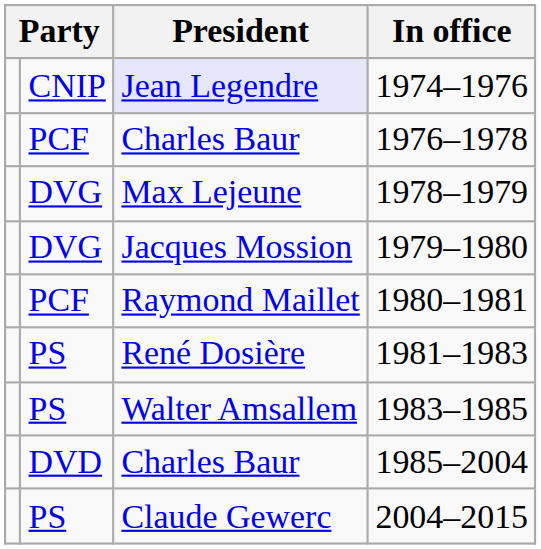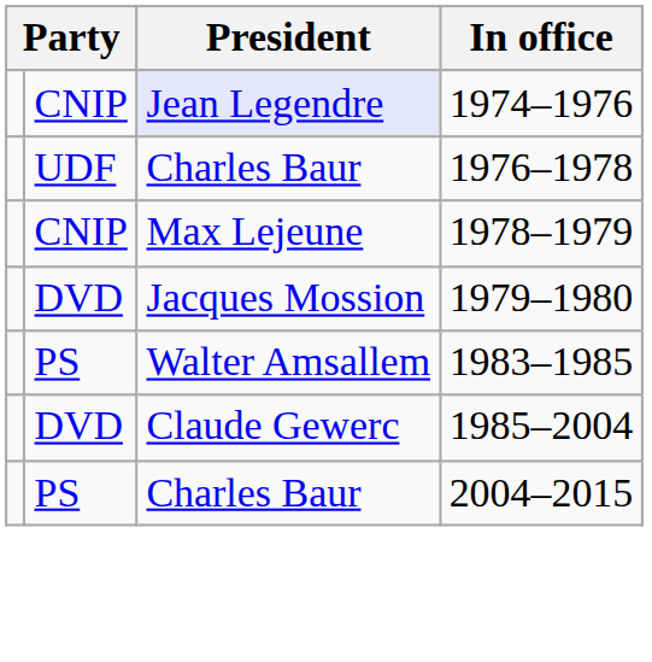 <table class="wikitable">
 <tr>
 <th colspan="2">Party</th>
 <th>President</th>
 <th>In office</th>
 </tr>
 <tr>
 <td></td>
 <td><a href='#'>CNIP</a></td>
 <td style="background: lavender;"><a href='#'>Jean Legendre</a></td>
 <td>1974–1976</td>
 </tr>
 <tr>
 <td></td>
-<td><a href='#'>PCF</a></td>
+<td><a href='#'>UDF</a></td>
 <td><a href='#'>Charles Baur</a></td>
 <td>1976–1978</td>
 </tr>
 <tr>
 <td></td>
-<td><a href='#'>DVG</a></td>
+<td><a href='#'>CNIP</a></td>
 <td><a href='#'>Max Lejeune</a></td>
 <td>1978–1979</td>
 </tr>
 <tr>
 <td></td>
-<td><a href='#'>DVG</a></td>
+<td><a href='#'>DVD</a></td>
 <td><a href='#'>Jacques Mossion</a></td>
 <td>1979–1980</td>
-</tr>
-<tr>
-<td></td>
-<td><a href='#'>PCF</a></td>
-<td><a href='#'>Raymond Maillet</a></td>
-<td>1980–1981</td>
-</tr>
-<tr>
-<td></td>
-<td><a href='#'>PS</a></td>
-<td><a href='#'>René Dosière</a></td>
-<td>1981–1983</td>
 </tr>
 <tr>
 <td></td>
 <td><a href='#'>PS</a></td>
 <td><a href='#'>Walter Amsallem</a></td>
 <td>1983–1985</td>
 </tr>
 <tr>
 <td></td>
 <td><a href='#'>DVD</a></td>
-<td><a href='#'>Charles Baur</a></td>
+<td><a href='#'>Claude Gewerc</a></td>
 <td>1985–2004</td>
 </tr>
 <tr>
 <td></td>
 <td><a href='#'>PS</a></td>
-<td><a href='#'>Claude Gewerc</a></td>
+<td><a href='#'>Charles Baur</a></td>
 <td>2004–2015</td>
 </tr>
 </table>
